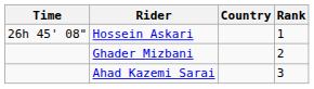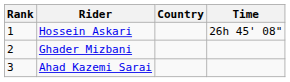 <table class="wikitable">
 <tr>
-<th>Time</th>
+<th>Rank</th>
 <th>Rider</th>
 <th>Country</th>
-<th>Rank</th>
+<th>Time</th>
 </tr>
 <tr>
-<td>26h 45' 08"</td>
+<td>1</td>
 <td><a href='#'>Hossein Askari</a></td>
 <td></td>
-<td>1</td>
+<td>26h 45' 08"</td>
 </tr>
 <tr>
-<td></td>
+<td>2</td>
 <td><a href='#'>Ghader Mizbani</a></td>
 <td></td>
-<td>2</td>
+<td></td>
 </tr>
 <tr>
-<td></td>
+<td>3</td>
 <td><a href='#'>Ahad Kazemi Sarai</a></td>
 <td></td>
-<td>3</td>
+<td></td>
 </tr>
 </table>
